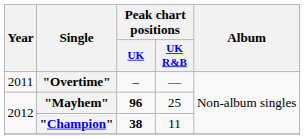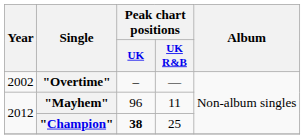 <table class="wikitable plainrowheaders" style="text-align:center;">
 <tr>
 <th scope="col" rowspan="2">Year</th>
 <th scope="col" rowspan="2">Single</th>
 <th scope="col" colspan="2">Peak chart positions</th>
 <th scope="col" rowspan="2">Album</th>
 </tr>
 <tr>
 <th scope="col" style="width:3em;font-size:85%;"><a href='#'>UK</a><br></th>
 <th scope="col" style="width:3em;font-size:85%;"><a href='#'>UK R&B</a><br></th>
 </tr>
 <tr>
-<td>2011</td>
+<td>2002</td>
 <th scope="row">"Overtime"</th>
 <td>–</td>
 <td>—</td>
 <td rowspan="3">Non-album singles</td>
 </tr>
 <tr>
 <td rowspan="2">2012</td>
 <th scope="row">"Mayhem"</th>
-<td><strong>96</strong></td>
-<td>25</td>
+<td>96</td>
+<td>11</td>
 </tr>
 <tr>
 <th scope="row">"<a href='#'>Champion</a>"</th>
 <td><strong>38</strong></td>
-<td>11</td>
+<td>25</td>
 </tr>
 <tr>
 </tr>
 </table>
